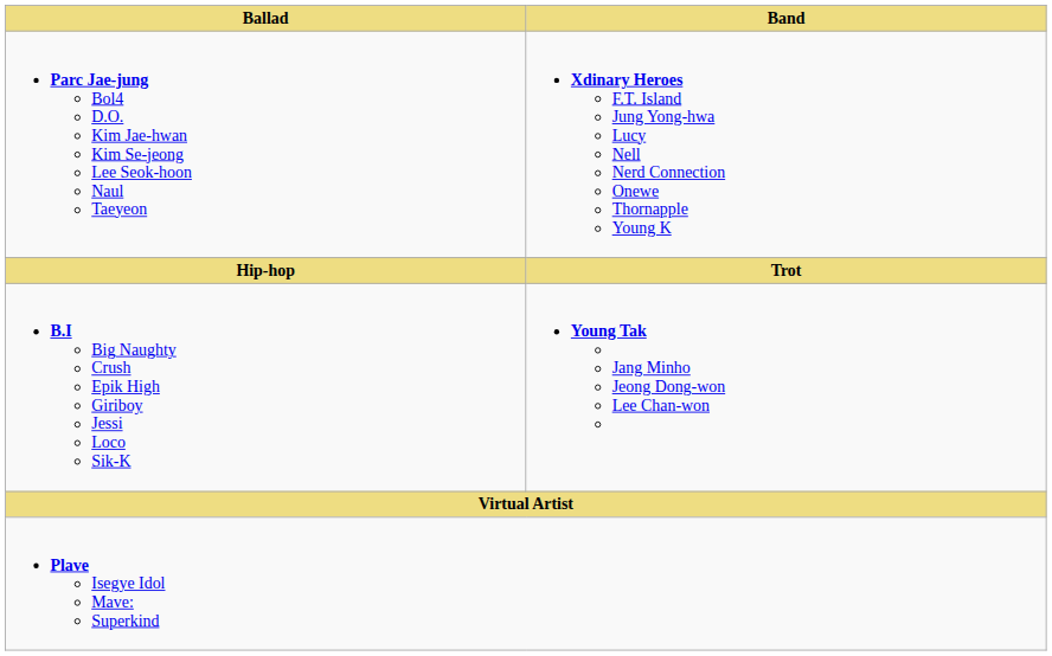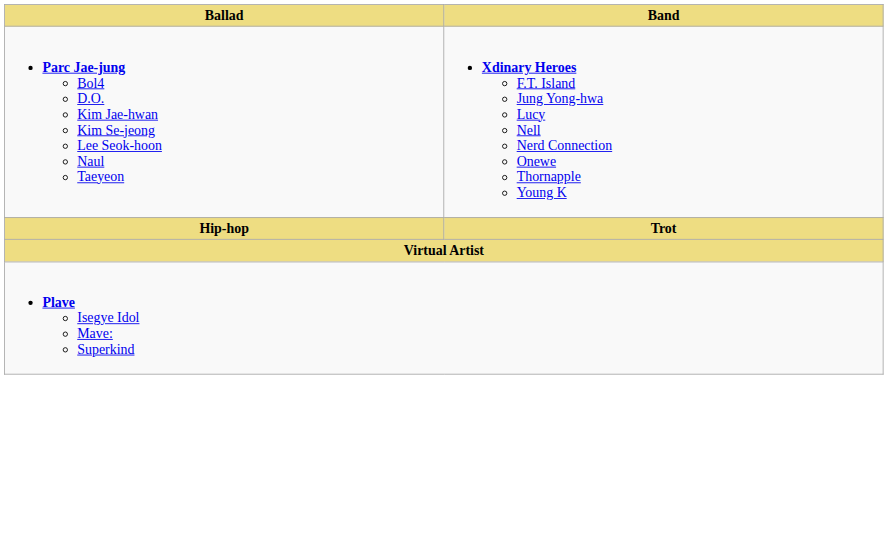 <table class="wikitable" style="width:80%">
 <tr>
 <th scope="col" style="background:#EEDD82; width:40%">Ballad</th>
 <th scope="col" style="background:#EEDD82; width:40%">Band</th>
 </tr>
 <tr>
 <td style="vertical-align:top"><br><ul><li><strong><a href='#'>Parc Jae-jung</a></strong><ul><li><a href='#'>Bol4</a></li><li><a href='#'>D.O.</a></li><li><a href='#'>Kim Jae-hwan</a></li><li><a href='#'>Kim Se-jeong</a></li><li><a href='#'>Lee Seok-hoon</a></li><li><a href='#'>Naul</a></li><li><a href='#'>Taeyeon</a></li></ul></li></ul></td>
 <td style="vertical-align:top"><br><ul><li><strong><a href='#'>Xdinary Heroes</a></strong><ul><li><a href='#'>F.T. Island</a></li><li><a href='#'>Jung Yong-hwa</a></li><li><a href='#'>Lucy</a></li><li><a href='#'>Nell</a></li><li><a href='#'>Nerd Connection</a></li><li><a href='#'>Onewe</a></li><li><a href='#'>Thornapple</a></li><li><a href='#'>Young K</a></li></ul></li></ul></td>
 </tr>
 <tr>
 <th scope="col" style="background:#EEDD82; width:40%">Hip-hop</th>
 <th scope="col" style="background:#EEDD82; width:40%">Trot</th>
 </tr>
 <tr>
-<td style="vertical-align:top"><br><ul><li><strong><a href='#'>B.I</a></strong><ul><li><a href='#'>Big Naughty</a></li><li><a href='#'>Crush</a></li><li><a href='#'>Epik High</a></li><li><a href='#'>Giriboy</a></li><li><a href='#'>Jessi</a></li><li><a href='#'>Loco</a></li><li><a href='#'>Sik-K</a></li></ul></li></ul></td>
-<td style="vertical-align:top"><br><ul><li><strong><a href='#'>Young Tak</a></strong><ul><li></li><li><a href='#'>Jang Minho</a></li><li><a href='#'>Jeong Dong-won</a></li><li><a href='#'>Lee Chan-won</a></li><li></li></ul></li></ul></td>
-</tr>
-<tr>
 <th scope="col" colspan="2" style="background:#EEDD82; width:40%">Virtual Artist</th>
 </tr>
 <tr>
 <td colspan="2" style="vertical-align:top"><br><ul><li><strong><a href='#'>Plave</a></strong><ul><li><a href='#'>Isegye Idol</a></li><li><a href='#'>Mave:</a></li><li><a href='#'>Superkind</a></li></ul></li></ul></td>
 </tr>
 </table>
